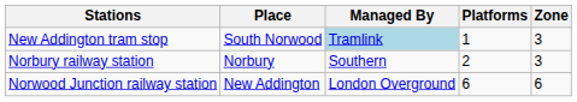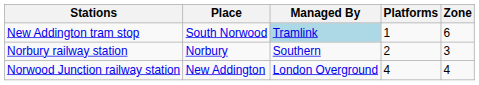 <table class="wikitable">
 <tr>
 <th>Stations</th>
 <th>Place</th>
 <th>Managed By</th>
 <th>Platforms</th>
 <th>Zone</th>
 </tr>
 <tr>
 <td><a href='#'>New Addington tram stop</a></td>
 <td><a href='#'>South Norwood</a></td>
 <td style="background: lightblue;"><a href='#'>Tramlink</a></td>
 <td>1</td>
-<td>3</td>
+<td>6</td>
 </tr>
 <tr>
 <td><a href='#'>Norbury railway station</a></td>
 <td><a href='#'>Norbury</a></td>
 <td><a href='#'>Southern</a></td>
 <td>2</td>
 <td>3</td>
 </tr>
 <tr>
 <td><a href='#'>Norwood Junction railway station</a></td>
 <td><a href='#'>New Addington</a></td>
 <td><a href='#'>London Overground</a></td>
-<td>6</td>
-<td>6</td>
+<td>4</td>
+<td>4</td>
 </tr>
 </table>
